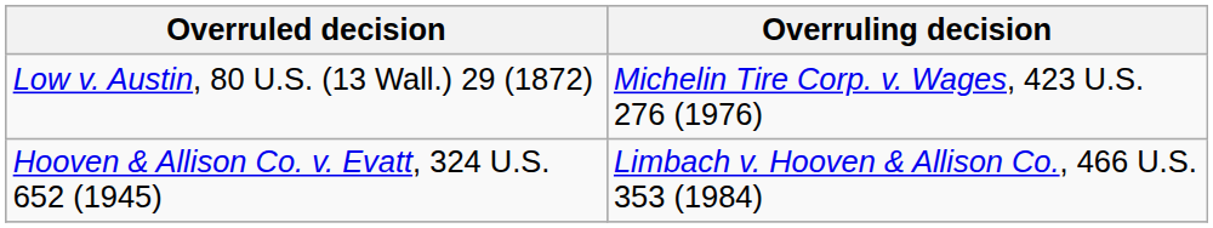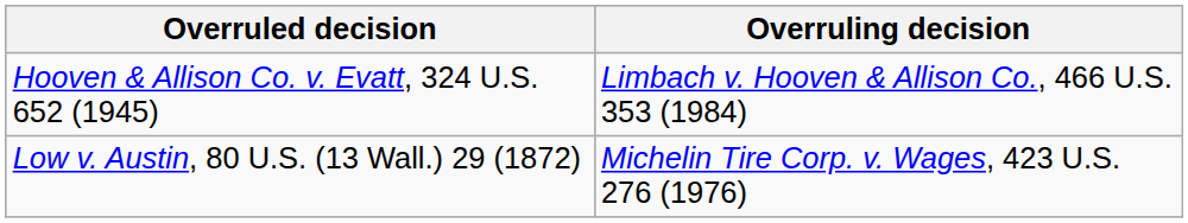 <table class="wikitable sortable collapsible" style="width:100%">
 <tr>
 <th width="50%">Overruled decision</th>
 <th width="50%">Overruling decision</th>
 </tr>
+<tr>
+<td><em><a href='#'>Hooven & Allison Co. v. Evatt</a></em>, 324 U.S. 652 (1945)</td>
+<td><em><a href='#'>Limbach v. Hooven & Allison Co.</a></em>, 466 U.S. 353 (1984)</td>
+</tr>
 <tr valign="top">
 <td><em><a href='#'>Low v. Austin</a></em>, 80 U.S. (13 Wall.) 29 (1872)</td>
 <td><em><a href='#'>Michelin Tire Corp. v. Wages</a></em>, 423 U.S. 276 (1976)</td>
 </tr>
-<tr>
-<td><em><a href='#'>Hooven & Allison Co. v. Evatt</a></em>, 324 U.S. 652 (1945)</td>
-<td><em><a href='#'>Limbach v. Hooven & Allison Co.</a></em>, 466 U.S. 353 (1984)</td>
-</tr>
 </table>
